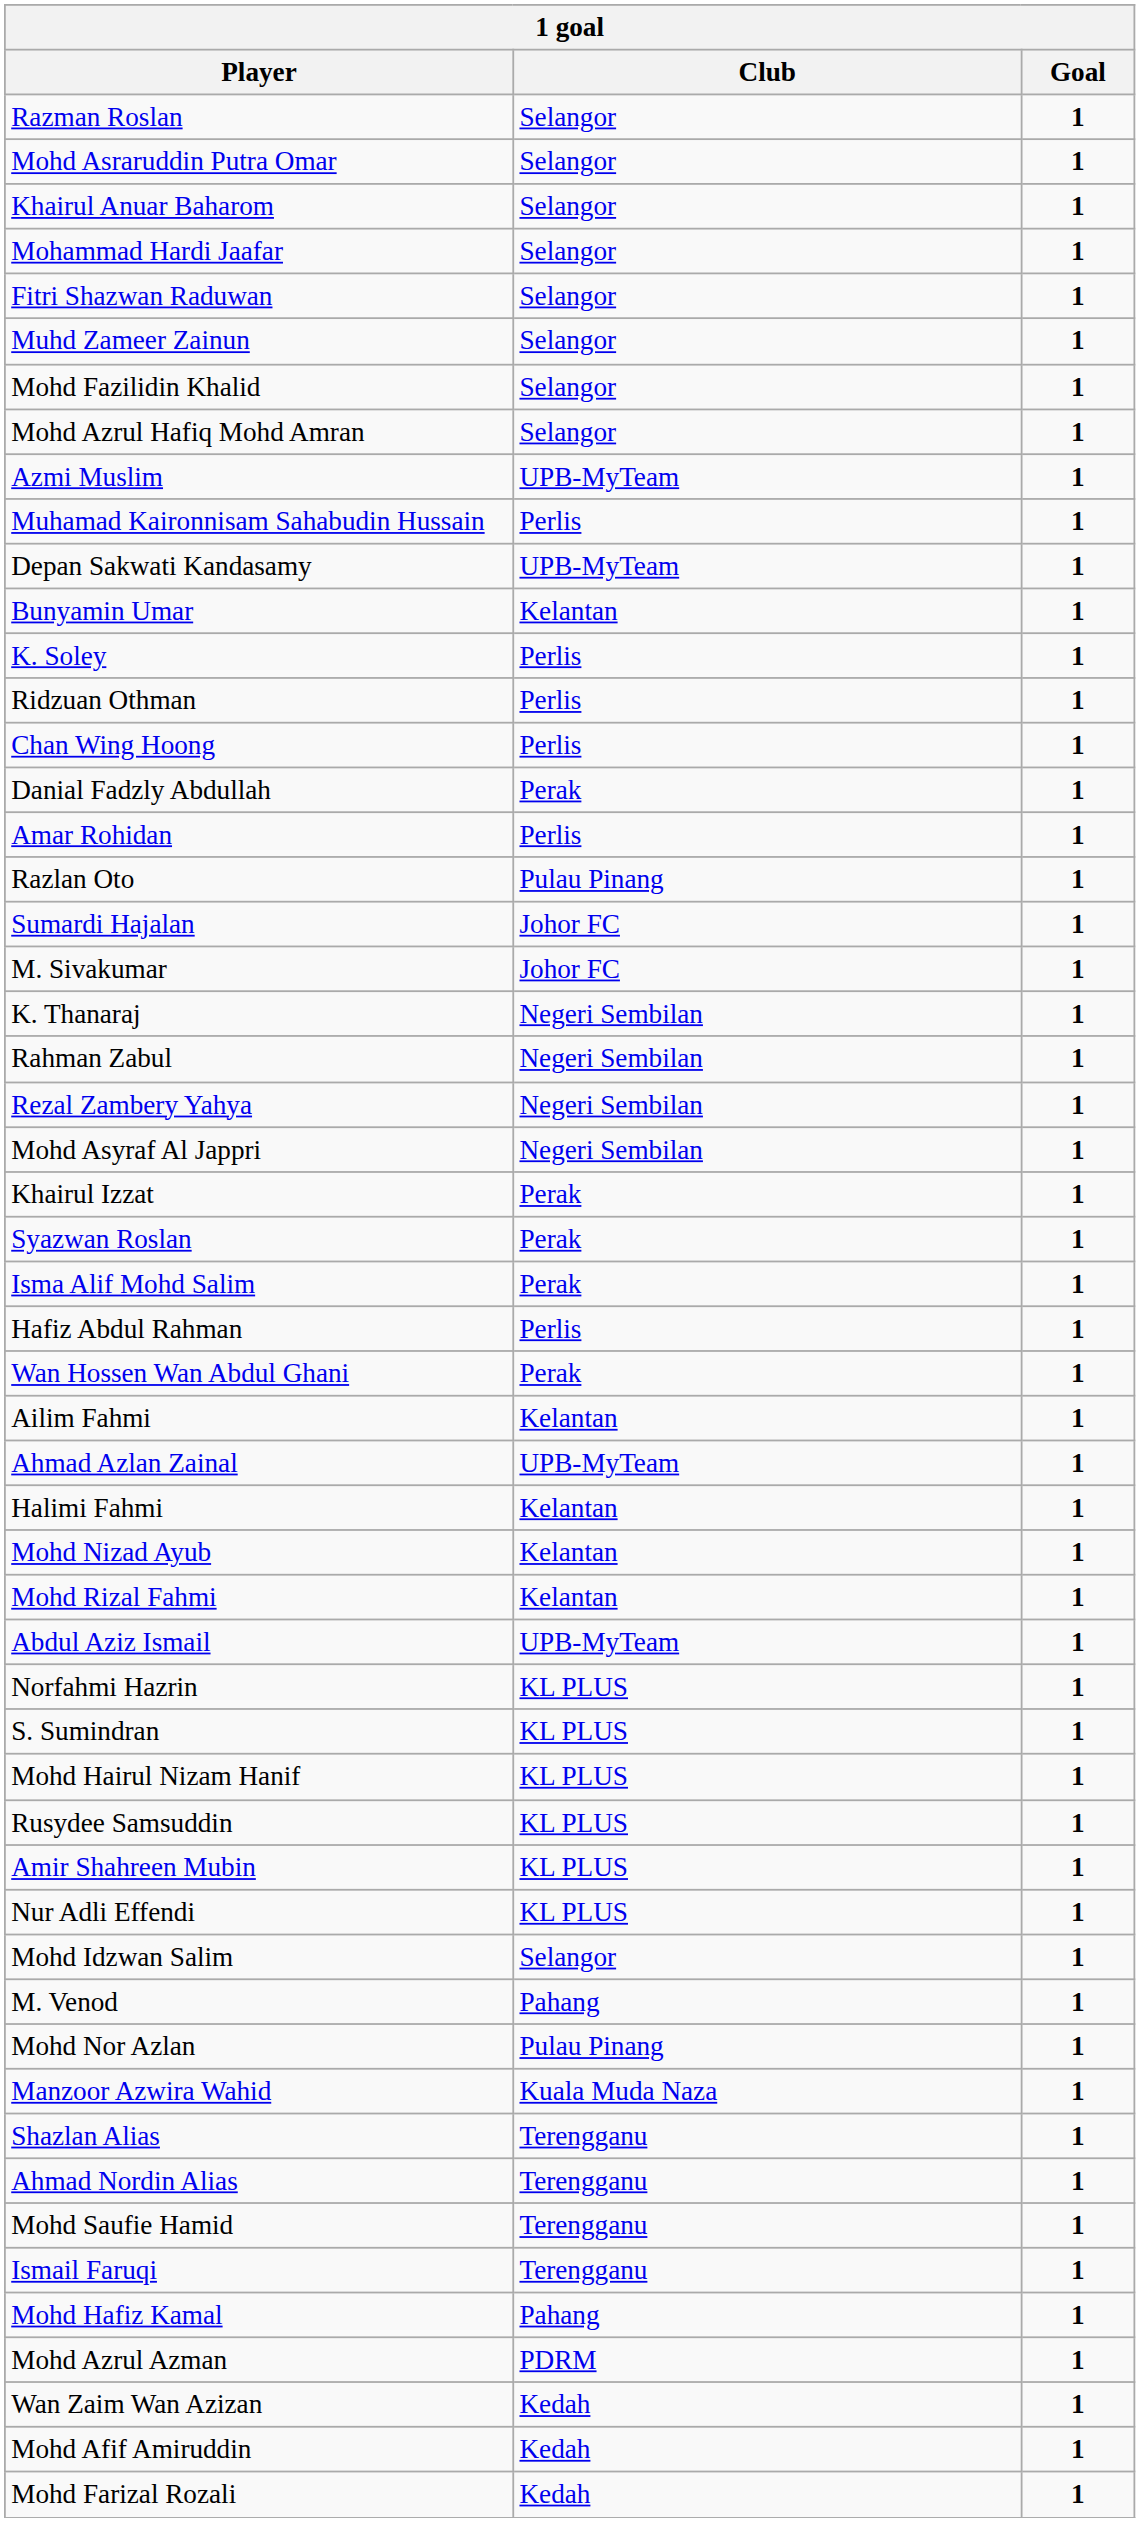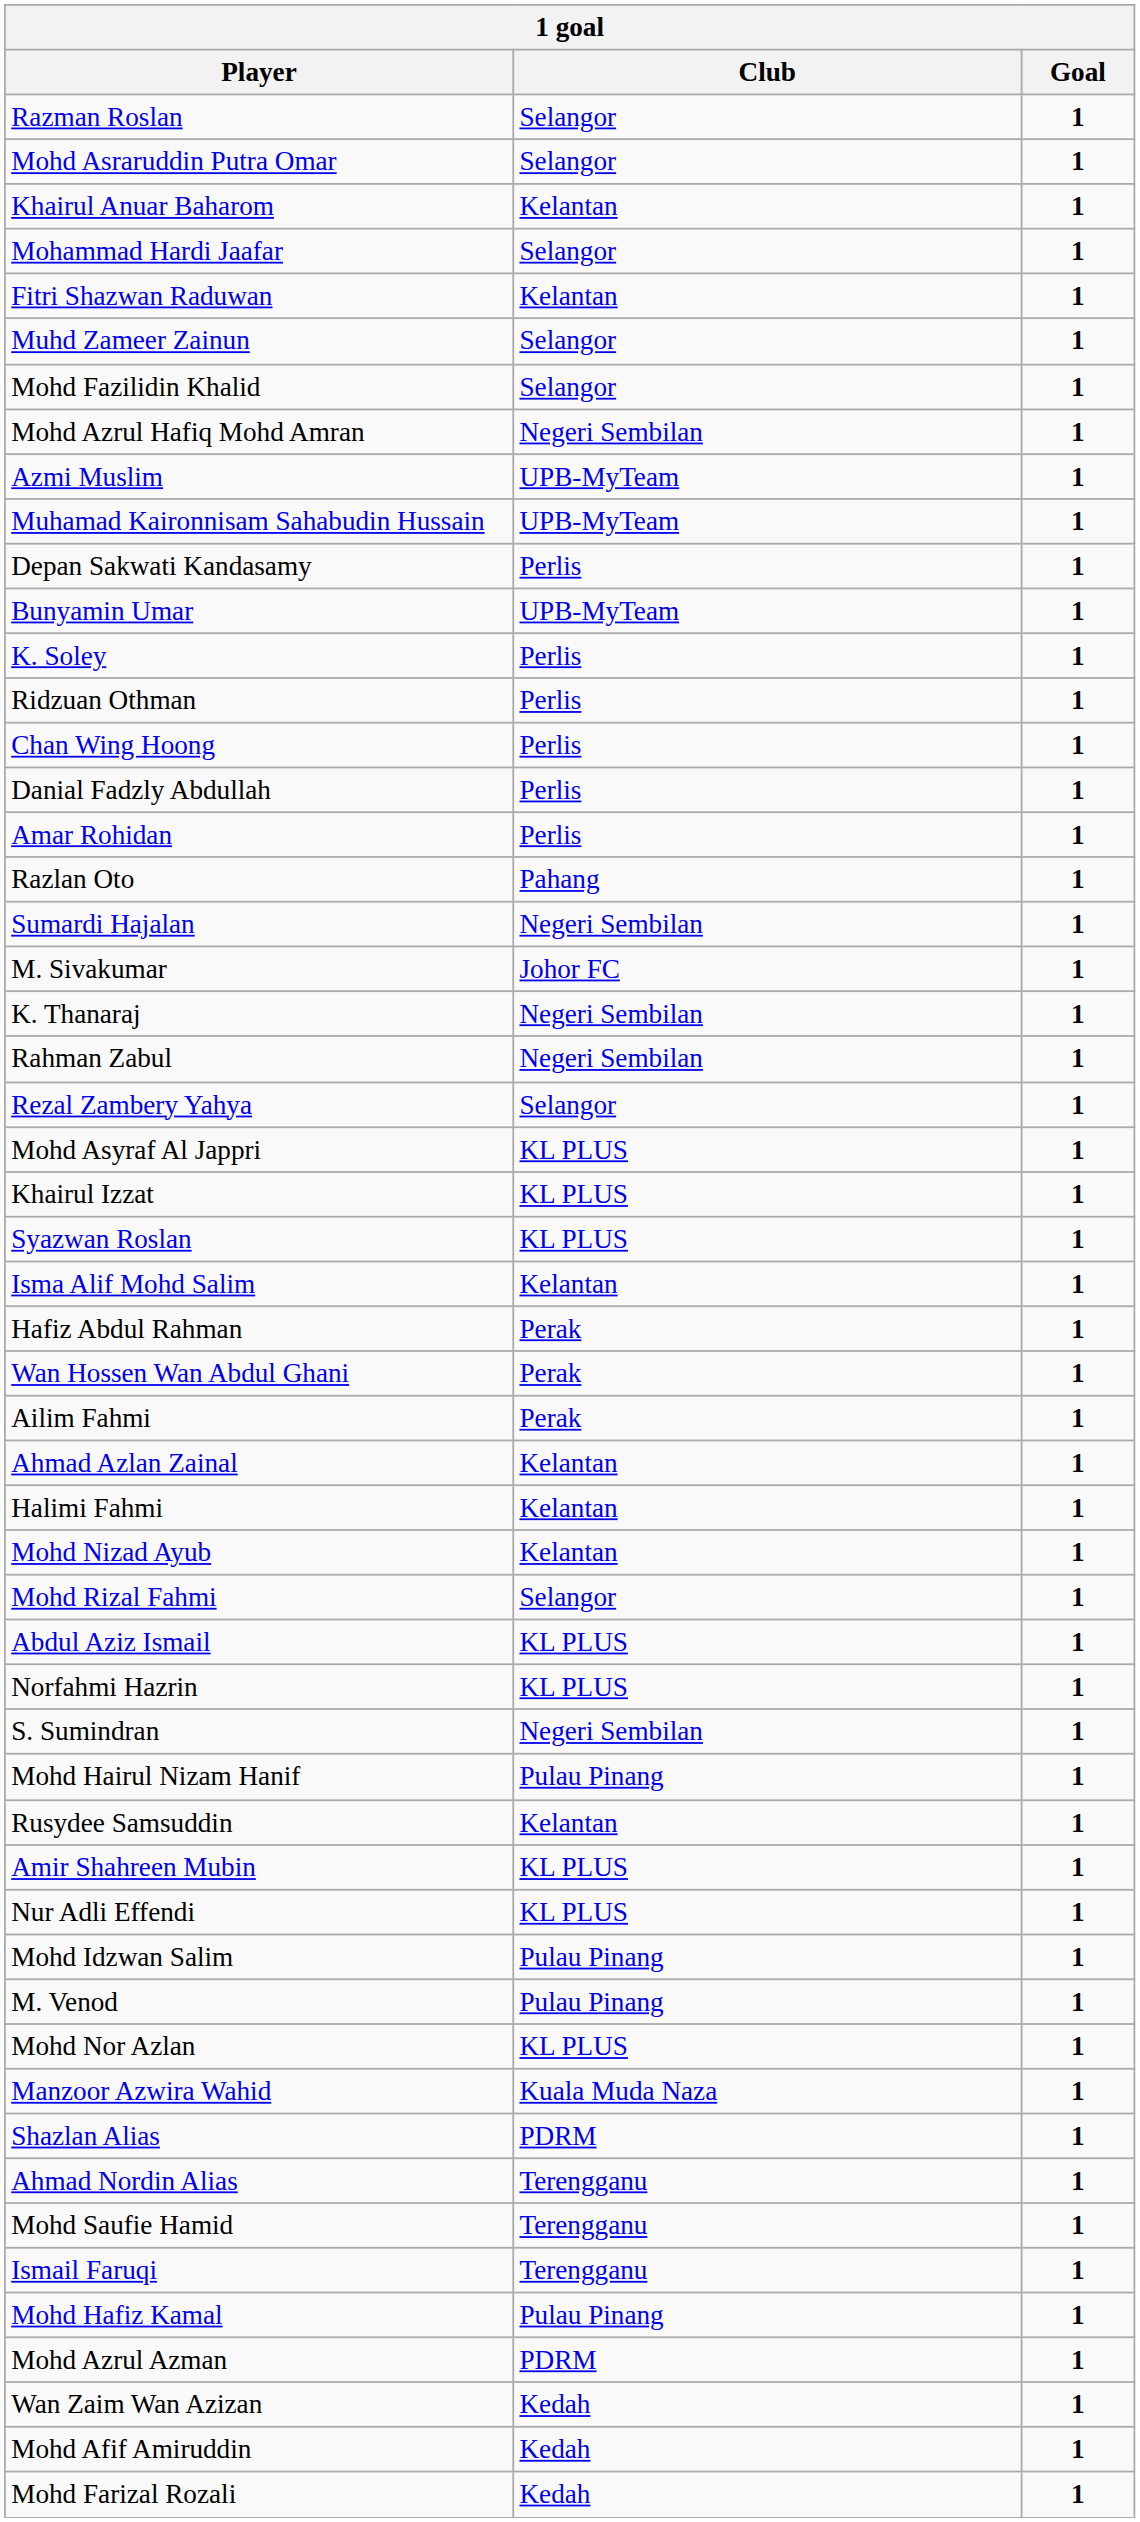 <table class="wikitable collapsible collapsed" border="2" cellpadding="2" cellspacing="0" style="margin: 1em 1em 1em 0; font-size: 95%; background: #f9f9f9; border: 1px #aaa solid; border-collapse: collapse;" width="50%">
 <tr>
 <th colspan="4" style="text-align:center;">1 goal</th>
 </tr>
 <tr bgcolor="#efefef">
 <th width=45%>Player</th>
 <th width=45%>Club</th>
 <th>Goal</th>
 </tr>
 <tr>
 <td><a href='#'>Razman Roslan</a></td>
 <td><a href='#'>Selangor</a></td>
 <td align=center><strong>1</strong></td>
 </tr>
 <tr>
 <td><a href='#'>Mohd Asraruddin Putra Omar</a></td>
 <td><a href='#'>Selangor</a></td>
 <td align=center><strong>1</strong></td>
 </tr>
 <tr>
 <td><a href='#'>Khairul Anuar Baharom</a></td>
-<td><a href='#'>Selangor</a></td>
+<td><a href='#'>Kelantan</a></td>
 <td align=center><strong>1</strong></td>
 </tr>
 <tr>
 <td><a href='#'>Mohammad Hardi Jaafar</a></td>
 <td><a href='#'>Selangor</a></td>
 <td align=center><strong>1</strong></td>
 </tr>
 <tr>
 <td><a href='#'>Fitri Shazwan Raduwan</a></td>
-<td><a href='#'>Selangor</a></td>
+<td><a href='#'>Kelantan</a></td>
 <td align=center><strong>1</strong></td>
 </tr>
 <tr>
 <td><a href='#'>Muhd Zameer Zainun</a></td>
 <td><a href='#'>Selangor</a></td>
 <td align=center><strong>1</strong></td>
 </tr>
 <tr>
 <td>Mohd Fazilidin Khalid</td>
 <td><a href='#'>Selangor</a></td>
 <td align=center><strong>1</strong></td>
 </tr>
 <tr>
 <td>Mohd Azrul Hafiq Mohd Amran</td>
-<td><a href='#'>Selangor</a></td>
+<td><a href='#'>Negeri Sembilan</a></td>
 <td align=center><strong>1</strong></td>
 </tr>
 <tr>
 <td><a href='#'>Azmi Muslim</a></td>
 <td><a href='#'>UPB-MyTeam</a></td>
 <td align=center><strong>1</strong></td>
 </tr>
 <tr>
 <td><a href='#'>Muhamad Kaironnisam Sahabudin Hussain</a></td>
+<td><a href='#'>UPB-MyTeam</a></td>
+<td align=center><strong>1</strong></td>
+</tr>
+<tr>
+<td>Depan Sakwati Kandasamy</td>
 <td><a href='#'>Perlis</a></td>
 <td align=center><strong>1</strong></td>
 </tr>
 <tr>
-<td>Depan Sakwati Kandasamy</td>
+<td><a href='#'>Bunyamin Umar</a></td>
 <td><a href='#'>UPB-MyTeam</a></td>
-<td align=center><strong>1</strong></td>
-</tr>
-<tr>
-<td><a href='#'>Bunyamin Umar</a></td>
-<td><a href='#'>Kelantan</a></td>
 <td align=center><strong>1</strong></td>
 </tr>
 <tr>
 <td><a href='#'>K. Soley</a></td>
 <td><a href='#'>Perlis</a></td>
 <td align=center><strong>1</strong></td>
 </tr>
 <tr>
 <td>Ridzuan Othman</td>
 <td><a href='#'>Perlis</a></td>
 <td align=center><strong>1</strong></td>
 </tr>
 <tr>
 <td><a href='#'>Chan Wing Hoong</a></td>
 <td><a href='#'>Perlis</a></td>
 <td align=center><strong>1</strong></td>
 </tr>
 <tr>
 <td>Danial Fadzly Abdullah</td>
-<td><a href='#'>Perak</a></td>
+<td><a href='#'>Perlis</a></td>
 <td align=center><strong>1</strong></td>
 </tr>
 <tr>
 <td><a href='#'>Amar Rohidan</a></td>
 <td><a href='#'>Perlis</a></td>
 <td align=center><strong>1</strong></td>
 </tr>
 <tr>
 <td>Razlan Oto</td>
-<td><a href='#'>Pulau Pinang</a></td>
+<td><a href='#'>Pahang</a></td>
 <td align=center><strong>1</strong></td>
 </tr>
 <tr>
 <td><a href='#'>Sumardi Hajalan</a></td>
-<td><a href='#'>Johor FC</a></td>
+<td><a href='#'>Negeri Sembilan</a></td>
 <td align=center><strong>1</strong></td>
 </tr>
 <tr>
 <td>M. Sivakumar</td>
 <td><a href='#'>Johor FC</a></td>
 <td align=center><strong>1</strong></td>
 </tr>
 <tr>
 <td>K. Thanaraj</td>
 <td><a href='#'>Negeri Sembilan</a></td>
 <td align=center><strong>1</strong></td>
 </tr>
 <tr>
 <td>Rahman Zabul</td>
 <td><a href='#'>Negeri Sembilan</a></td>
 <td align=center><strong>1</strong></td>
 </tr>
 <tr>
 <td><a href='#'>Rezal Zambery Yahya</a></td>
-<td><a href='#'>Negeri Sembilan</a></td>
+<td><a href='#'>Selangor</a></td>
 <td align=center><strong>1</strong></td>
 </tr>
 <tr>
 <td>Mohd Asyraf Al Jappri</td>
-<td><a href='#'>Negeri Sembilan</a></td>
+<td><a href='#'>KL PLUS</a></td>
 <td align=center><strong>1</strong></td>
 </tr>
 <tr>
 <td>Khairul Izzat</td>
-<td><a href='#'>Perak</a></td>
+<td><a href='#'>KL PLUS</a></td>
 <td align=center><strong>1</strong></td>
 </tr>
 <tr>
 <td><a href='#'>Syazwan Roslan</a></td>
-<td><a href='#'>Perak</a></td>
+<td><a href='#'>KL PLUS</a></td>
 <td align=center><strong>1</strong></td>
 </tr>
 <tr>
 <td><a href='#'>Isma Alif Mohd Salim</a></td>
-<td><a href='#'>Perak</a></td>
+<td><a href='#'>Kelantan</a></td>
 <td align=center><strong>1</strong></td>
 </tr>
 <tr>
 <td>Hafiz Abdul Rahman</td>
-<td><a href='#'>Perlis</a></td>
+<td><a href='#'>Perak</a></td>
 <td align=center><strong>1</strong></td>
 </tr>
 <tr>
 <td><a href='#'>Wan Hossen Wan Abdul Ghani</a></td>
 <td><a href='#'>Perak</a></td>
 <td align=center><strong>1</strong></td>
 </tr>
 <tr>
 <td>Ailim Fahmi</td>
-<td><a href='#'>Kelantan</a></td>
+<td><a href='#'>Perak</a></td>
 <td align=center><strong>1</strong></td>
 </tr>
 <tr>
 <td><a href='#'>Ahmad Azlan Zainal</a></td>
-<td><a href='#'>UPB-MyTeam</a></td>
+<td><a href='#'>Kelantan</a></td>
 <td align=center><strong>1</strong></td>
 </tr>
 <tr>
 <td>Halimi Fahmi</td>
 <td><a href='#'>Kelantan</a></td>
 <td align=center><strong>1</strong></td>
 </tr>
 <tr>
 <td><a href='#'>Mohd Nizad Ayub</a></td>
 <td><a href='#'>Kelantan</a></td>
 <td align=center><strong>1</strong></td>
 </tr>
 <tr>
 <td><a href='#'>Mohd Rizal Fahmi</a></td>
-<td><a href='#'>Kelantan</a></td>
+<td><a href='#'>Selangor</a></td>
 <td align=center><strong>1</strong></td>
 </tr>
 <tr>
 <td><a href='#'>Abdul Aziz Ismail</a></td>
-<td><a href='#'>UPB-MyTeam</a></td>
+<td><a href='#'>KL PLUS</a></td>
 <td align=center><strong>1</strong></td>
 </tr>
 <tr>
 <td>Norfahmi Hazrin</td>
 <td><a href='#'>KL PLUS</a></td>
 <td align=center><strong>1</strong></td>
 </tr>
 <tr>
 <td>S. Sumindran</td>
-<td><a href='#'>KL PLUS</a></td>
+<td><a href='#'>Negeri Sembilan</a></td>
 <td align=center><strong>1</strong></td>
 </tr>
 <tr>
 <td>Mohd Hairul Nizam Hanif</td>
-<td><a href='#'>KL PLUS</a></td>
+<td><a href='#'>Pulau Pinang</a></td>
 <td align=center><strong>1</strong></td>
 </tr>
 <tr>
 <td>Rusydee Samsuddin</td>
-<td><a href='#'>KL PLUS</a></td>
+<td><a href='#'>Kelantan</a></td>
 <td align=center><strong>1</strong></td>
 </tr>
 <tr>
 <td><a href='#'>Amir Shahreen Mubin</a></td>
 <td><a href='#'>KL PLUS</a></td>
 <td align=center><strong>1</strong></td>
 </tr>
 <tr>
 <td>Nur Adli Effendi</td>
 <td><a href='#'>KL PLUS</a></td>
 <td align=center><strong>1</strong></td>
 </tr>
 <tr>
 <td>Mohd Idzwan Salim</td>
-<td><a href='#'>Selangor</a></td>
+<td><a href='#'>Pulau Pinang</a></td>
 <td align=center><strong>1</strong></td>
 </tr>
 <tr>
 <td>M. Venod</td>
-<td><a href='#'>Pahang</a></td>
+<td><a href='#'>Pulau Pinang</a></td>
 <td align=center><strong>1</strong></td>
 </tr>
 <tr>
 <td>Mohd Nor Azlan</td>
-<td><a href='#'>Pulau Pinang</a></td>
+<td><a href='#'>KL PLUS</a></td>
 <td align=center><strong>1</strong></td>
 </tr>
 <tr>
 <td><a href='#'>Manzoor Azwira Wahid</a></td>
 <td><a href='#'>Kuala Muda Naza</a></td>
 <td align=center><strong>1</strong></td>
 </tr>
 <tr>
 <td><a href='#'>Shazlan Alias</a></td>
-<td><a href='#'>Terengganu</a></td>
+<td><a href='#'>PDRM</a></td>
 <td align=center><strong>1</strong></td>
 </tr>
 <tr>
 <td><a href='#'>Ahmad Nordin Alias</a></td>
 <td><a href='#'>Terengganu</a></td>
 <td align=center><strong>1</strong></td>
 </tr>
 <tr>
 <td>Mohd Saufie Hamid</td>
 <td><a href='#'>Terengganu</a></td>
 <td align=center><strong>1</strong></td>
 </tr>
 <tr>
 <td><a href='#'>Ismail Faruqi</a></td>
 <td><a href='#'>Terengganu</a></td>
 <td align=center><strong>1</strong></td>
 </tr>
 <tr>
 <td><a href='#'>Mohd Hafiz Kamal</a></td>
-<td><a href='#'>Pahang</a></td>
+<td><a href='#'>Pulau Pinang</a></td>
 <td align=center><strong>1</strong></td>
 </tr>
 <tr>
 <td>Mohd Azrul Azman</td>
 <td><a href='#'>PDRM</a></td>
 <td align=center><strong>1</strong></td>
 </tr>
 <tr>
 <td>Wan Zaim Wan Azizan</td>
 <td><a href='#'>Kedah</a></td>
 <td align=center><strong>1</strong></td>
 </tr>
 <tr>
 <td>Mohd Afif Amiruddin</td>
 <td><a href='#'>Kedah</a></td>
 <td align=center><strong>1</strong></td>
 </tr>
 <tr>
 <td>Mohd Farizal Rozali</td>
 <td><a href='#'>Kedah</a></td>
 <td align=center><strong>1</strong></td>
 </tr>
 <tr>
 </tr>
 </table>
